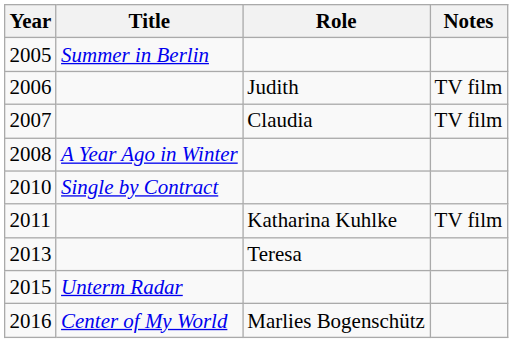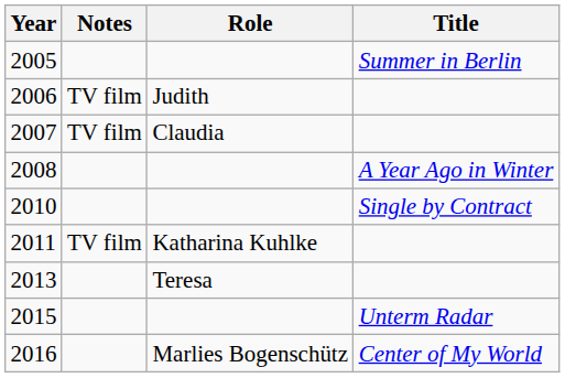 <table class="wikitable sortable">
 <tr>
 <th>Year</th>
+<th class="unsortable">Notes</th>
+<th>Role</th>
 <th>Title</th>
-<th>Role</th>
-<th class="unsortable">Notes</th>
 </tr>
 <tr>
 <td>2005</td>
-<td><em><a href='#'>Summer in Berlin</a></em></td>
 <td></td>
 <td></td>
+<td><em><a href='#'>Summer in Berlin</a></em></td>
 </tr>
 <tr>
 <td>2006</td>
+<td>TV film</td>
+<td>Judith</td>
 <td><em></em></td>
-<td>Judith</td>
-<td>TV film</td>
 </tr>
 <tr>
 <td>2007</td>
+<td>TV film</td>
+<td>Claudia</td>
 <td><em></em></td>
-<td>Claudia</td>
-<td>TV film</td>
 </tr>
 <tr>
 <td>2008</td>
-<td><em><a href='#'>A Year Ago in Winter</a></em></td>
 <td></td>
 <td></td>
+<td><em><a href='#'>A Year Ago in Winter</a></em></td>
 </tr>
 <tr>
 <td>2010</td>
-<td><em><a href='#'>Single by Contract</a></em></td>
 <td></td>
 <td></td>
+<td><em><a href='#'>Single by Contract</a></em></td>
 </tr>
 <tr>
 <td>2011</td>
+<td>TV film</td>
+<td>Katharina Kuhlke</td>
 <td><em></em></td>
-<td>Katharina Kuhlke</td>
-<td>TV film</td>
 </tr>
 <tr>
 <td>2013</td>
+<td></td>
+<td>Teresa</td>
 <td><em></em></td>
-<td>Teresa</td>
-<td></td>
 </tr>
 <tr>
 <td>2015</td>
-<td><em><a href='#'>Unterm Radar</a></em></td>
 <td></td>
 <td></td>
+<td><em><a href='#'>Unterm Radar</a></em></td>
 </tr>
 <tr>
 <td>2016</td>
+<td></td>
+<td>Marlies Bogenschütz</td>
 <td><em><a href='#'>Center of My World</a></em></td>
-<td>Marlies Bogenschütz</td>
-<td></td>
 </tr>
 </table>
